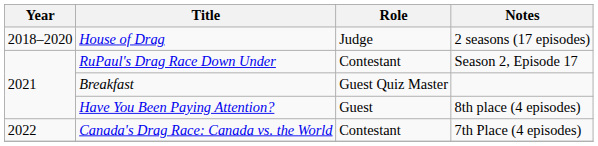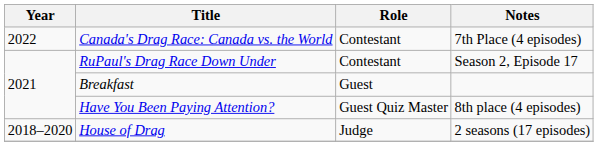 <table class="wikitable sortable">
 <tr>
 <th>Year</th>
 <th>Title</th>
 <th>Role</th>
 <th class="unsortable">Notes</th>
 </tr>
 <tr>
-<td>2018–2020</td>
-<td><em><a href='#'>House of Drag</a></em></td>
-<td>Judge</td>
-<td>2 seasons (17 episodes)</td>
+<td>2022</td>
+<td><em><a href='#'>Canada's Drag Race: Canada vs. the World</a></em></td>
+<td>Contestant</td>
+<td>7th Place (4 episodes)</td>
 </tr>
 <tr>
 <td rowspan="3">2021</td>
 <td><em><a href='#'>RuPaul's Drag Race Down Under</a></em></td>
 <td>Contestant</td>
 <td>Season 2, Episode 17</td>
 </tr>
 <tr>
 <td><em>Breakfast</em></td>
-<td>Guest Quiz Master</td>
+<td>Guest</td>
 <td></td>
 </tr>
 <tr>
 <td><em><a href='#'>Have You Been Paying Attention?</a></em></td>
-<td>Guest</td>
+<td>Guest Quiz Master</td>
 <td>8th place (4 episodes)</td>
 </tr>
 <tr>
-<td>2022</td>
-<td><em><a href='#'>Canada's Drag Race: Canada vs. the World</a></em></td>
-<td>Contestant</td>
-<td>7th Place (4 episodes)</td>
+<td>2018–2020</td>
+<td><em><a href='#'>House of Drag</a></em></td>
+<td>Judge</td>
+<td>2 seasons (17 episodes)</td>
 </tr>
 <tr>
 </tr>
 </table>
